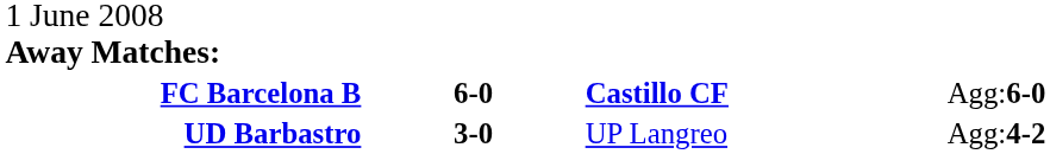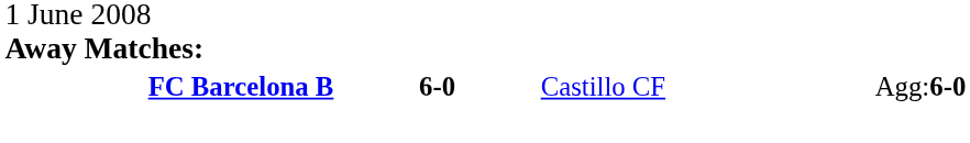 <table width=100% cellspacing=1>
 <tr>
 <th width=20%></th>
 <th width=12%></th>
 <th width=20%></th>
 <th></th>
 </tr>
 <tr>
 <td>1 June 2008<br><strong>Away Matches:</strong></td>
 </tr>
 <tr style=font-size:90%>
 <td align=right><strong><a href='#'>FC Barcelona B</a></strong></td>
 <td align=center><strong>6-0</strong></td>
-<td><strong><a href='#'>Castillo CF</a></strong></td>
+<td><a href='#'>Castillo CF</a></td>
 <td>Agg:<strong>6-0</strong></td>
 </tr>
-<tr style=font-size:90%>
-<td align=right><strong><a href='#'>UD Barbastro</a></strong></td>
-<td align=center><strong>3-0</strong></td>
-<td><a href='#'>UP Langreo</a></td>
-<td>Agg:<strong>4-2</strong></td>
-</tr>
 </table>
